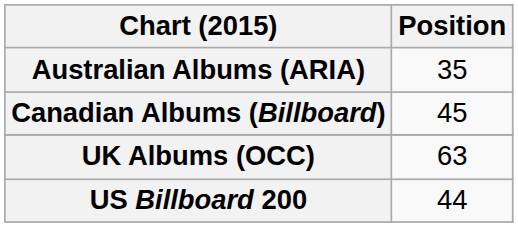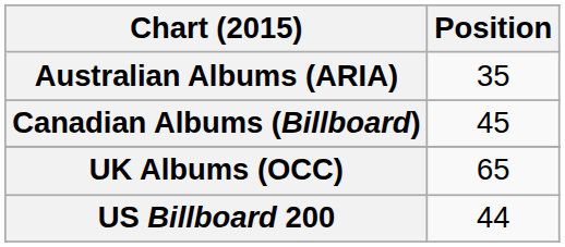 <table class="wikitable sortable plainrowheaders" style="text-align:center">
 <tr>
 <th scope="col">Chart (2015)</th>
 <th scope="col">Position</th>
 </tr>
 <tr>
 <th scope="row">Australian Albums (ARIA)</th>
 <td>35</td>
 </tr>
 <tr>
 <th scope="row">Canadian Albums (<em>Billboard</em>)</th>
 <td>45</td>
 </tr>
 <tr>
 </tr>
 <tr>
 <th scope="row">UK Albums (OCC)</th>
-<td>63</td>
+<td>65</td>
 </tr>
 <tr>
 <th scope="row">US <em>Billboard</em> 200</th>
 <td>44</td>
 </tr>
 </table>
